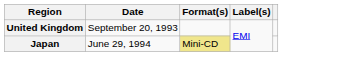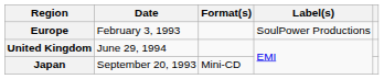 <table class="wikitable plainrowheaders">
 <tr>
 <th scope="col">Region</th>
 <th scope="col">Date</th>
 <th scope="col">Format(s)</th>
 <th scope="col">Label(s)</th>
 <th scope="col"></th>
 </tr>
 <tr>
+<th scope="row">Europe</th>
+<td>February 3, 1993</td>
+<td></td>
+<td>SoulPower Productions</td>
+<td></td>
+</tr>
+<tr>
 <th scope="row">United Kingdom</th>
-<td>September 20, 1993</td>
+<td>June 29, 1994</td>
 <td></td>
 <td rowspan="2"><a href='#'>EMI</a></td>
 <td></td>
 </tr>
 <tr>
 <th scope="row">Japan</th>
-<td>June 29, 1994</td>
-<td style="background: khaki;">Mini-CD</td>
+<td>September 20, 1993</td>
+<td>Mini-CD</td>
 <td></td>
 </tr>
 </table>
